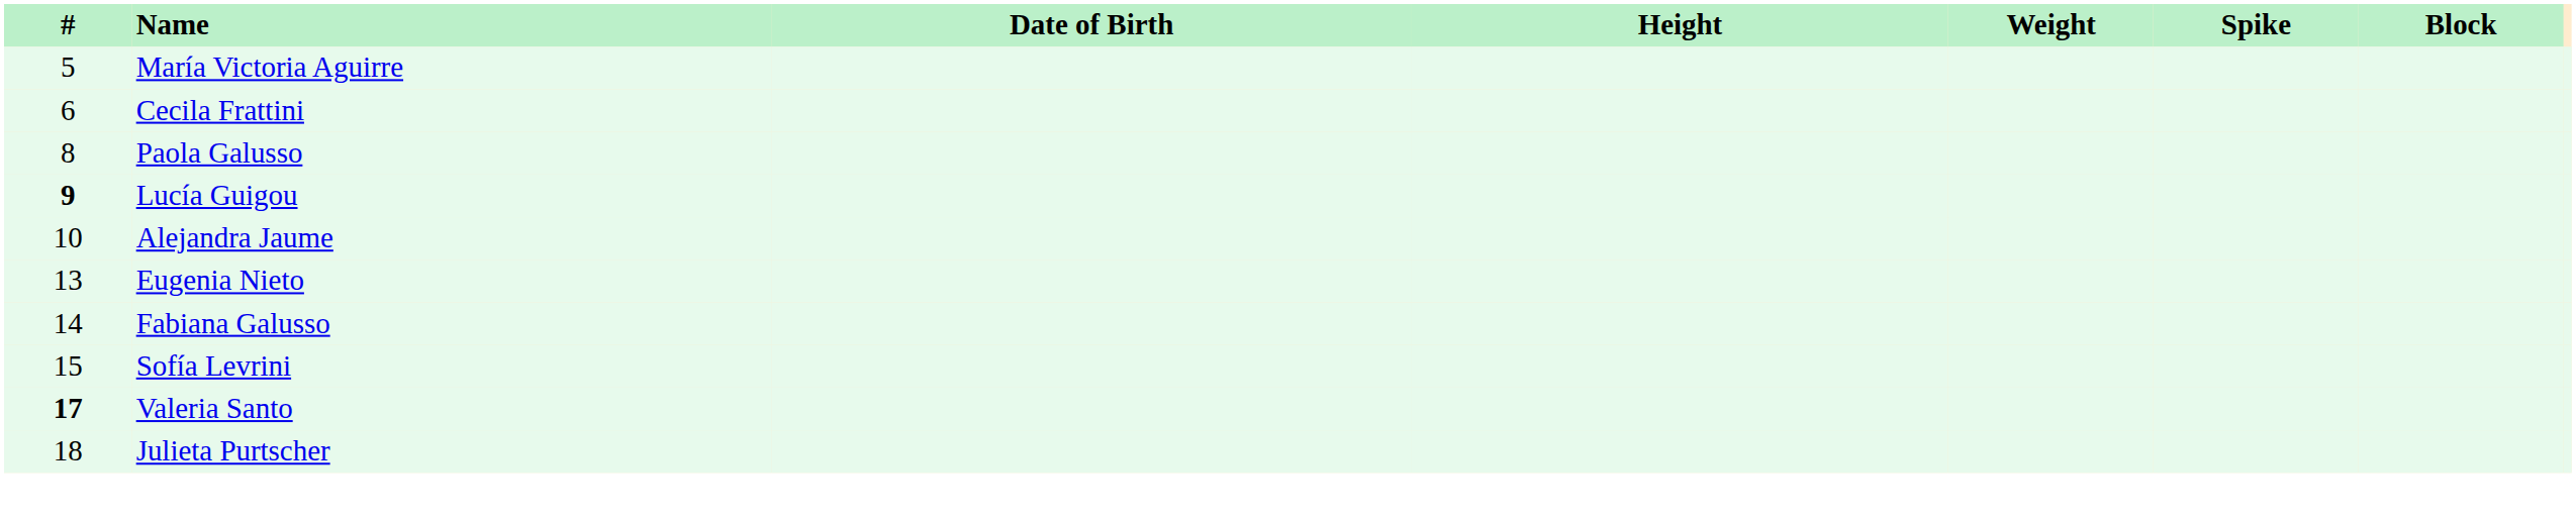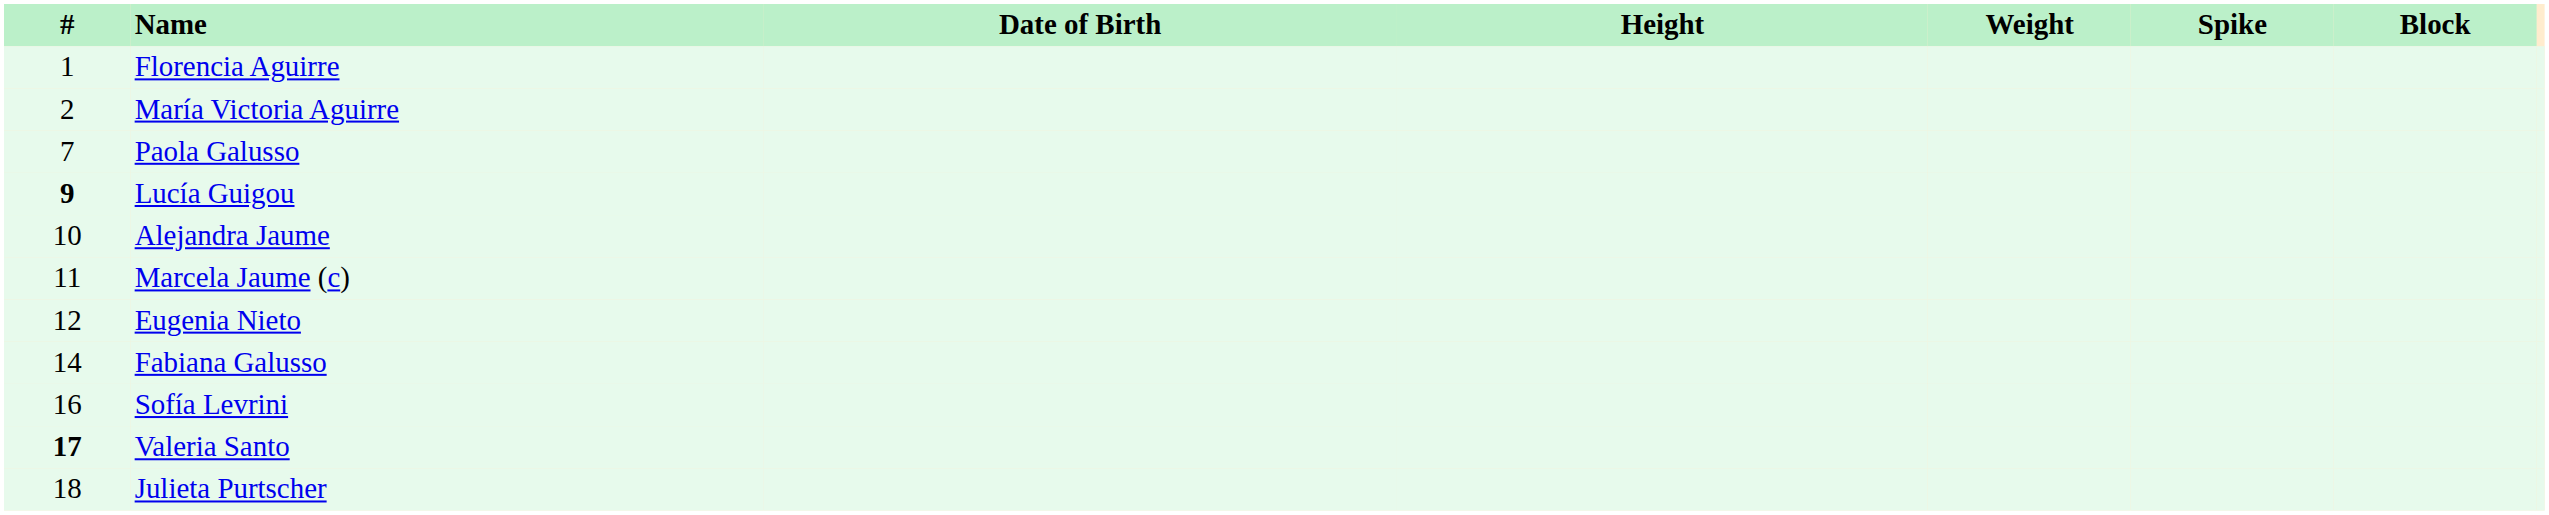 <table border=0 cellpadding=2 cellspacing=0  |- bgcolor=#FFECCE style="text-align:center; font-size:90%;" width=100%>
 <tr bgcolor=#BBF0C9>
 <th width=5%>#</th>
 <th width=25% align=left>Name</th>
 <th width=25%>Date of Birth</th>
 <th width=21%>Height</th>
 <th width=8%>Weight</th>
 <th width=8%>Spike</th>
 <th width=8%>Block</th>
 </tr>
 <tr bgcolor=#E7FAEC>
-<td>5</td>
+<td>1</td>
+<td align=left><a href='#'>Florencia Aguirre</a></td>
+<td></td>
+<td></td>
+<td></td>
+<td></td>
+<td></td>
+<td></td>
+</tr>
+<tr bgcolor=#E7FAEC>
+<td>2</td>
 <td align=left><a href='#'>María Victoria Aguirre</a></td>
 <td></td>
 <td></td>
 <td></td>
 <td></td>
 <td></td>
 <td></td>
 </tr>
 <tr bgcolor=#E7FAEC>
-<td>6</td>
-<td align=left><a href='#'>Cecila Frattini</a></td>
-<td></td>
-<td></td>
-<td></td>
-<td></td>
-<td></td>
-<td></td>
-</tr>
-<tr bgcolor=#E7FAEC>
-<td>8</td>
+<td>7</td>
 <td align=left><a href='#'>Paola Galusso</a></td>
 <td></td>
 <td></td>
 <td></td>
 <td></td>
 <td></td>
 <td></td>
 </tr>
 <tr bgcolor=#E7FAEC>
 <td><strong>9</strong></td>
 <td align=left><a href='#'>Lucía Guigou</a></td>
 <td></td>
 <td></td>
 <td></td>
 <td></td>
 <td></td>
 <td></td>
 </tr>
 <tr bgcolor=#E7FAEC>
 <td>10</td>
 <td align=left><a href='#'>Alejandra Jaume</a></td>
 <td></td>
 <td></td>
 <td></td>
 <td></td>
 <td></td>
 <td></td>
 </tr>
 <tr bgcolor=#E7FAEC>
-<td>13</td>
+<td>11</td>
+<td align=left><a href='#'>Marcela Jaume</a> (<a href='#'>c</a>)</td>
+<td></td>
+<td></td>
+<td></td>
+<td></td>
+<td></td>
+<td></td>
+</tr>
+<tr bgcolor=#E7FAEC>
+<td>12</td>
 <td align=left><a href='#'>Eugenia Nieto</a></td>
 <td></td>
 <td></td>
 <td></td>
 <td></td>
 <td></td>
 <td></td>
 </tr>
 <tr bgcolor=#E7FAEC>
 <td>14</td>
 <td align=left><a href='#'>Fabiana Galusso</a></td>
 <td></td>
 <td></td>
 <td></td>
 <td></td>
 <td></td>
 <td></td>
 </tr>
 <tr bgcolor=#E7FAEC>
-<td>15</td>
+<td>16</td>
 <td align=left><a href='#'>Sofía Levrini</a></td>
 <td></td>
 <td></td>
 <td></td>
 <td></td>
 <td></td>
 <td></td>
 </tr>
 <tr bgcolor=#E7FAEC>
 <td><strong>17</strong></td>
 <td align=left><a href='#'>Valeria Santo</a></td>
 <td></td>
 <td></td>
 <td></td>
 <td></td>
 <td></td>
 <td></td>
 </tr>
 <tr bgcolor=#E7FAEC>
 <td>18</td>
 <td align=left><a href='#'>Julieta Purtscher</a></td>
 <td></td>
 <td></td>
 <td></td>
 <td></td>
 <td></td>
 <td></td>
 </tr>
 </table>
